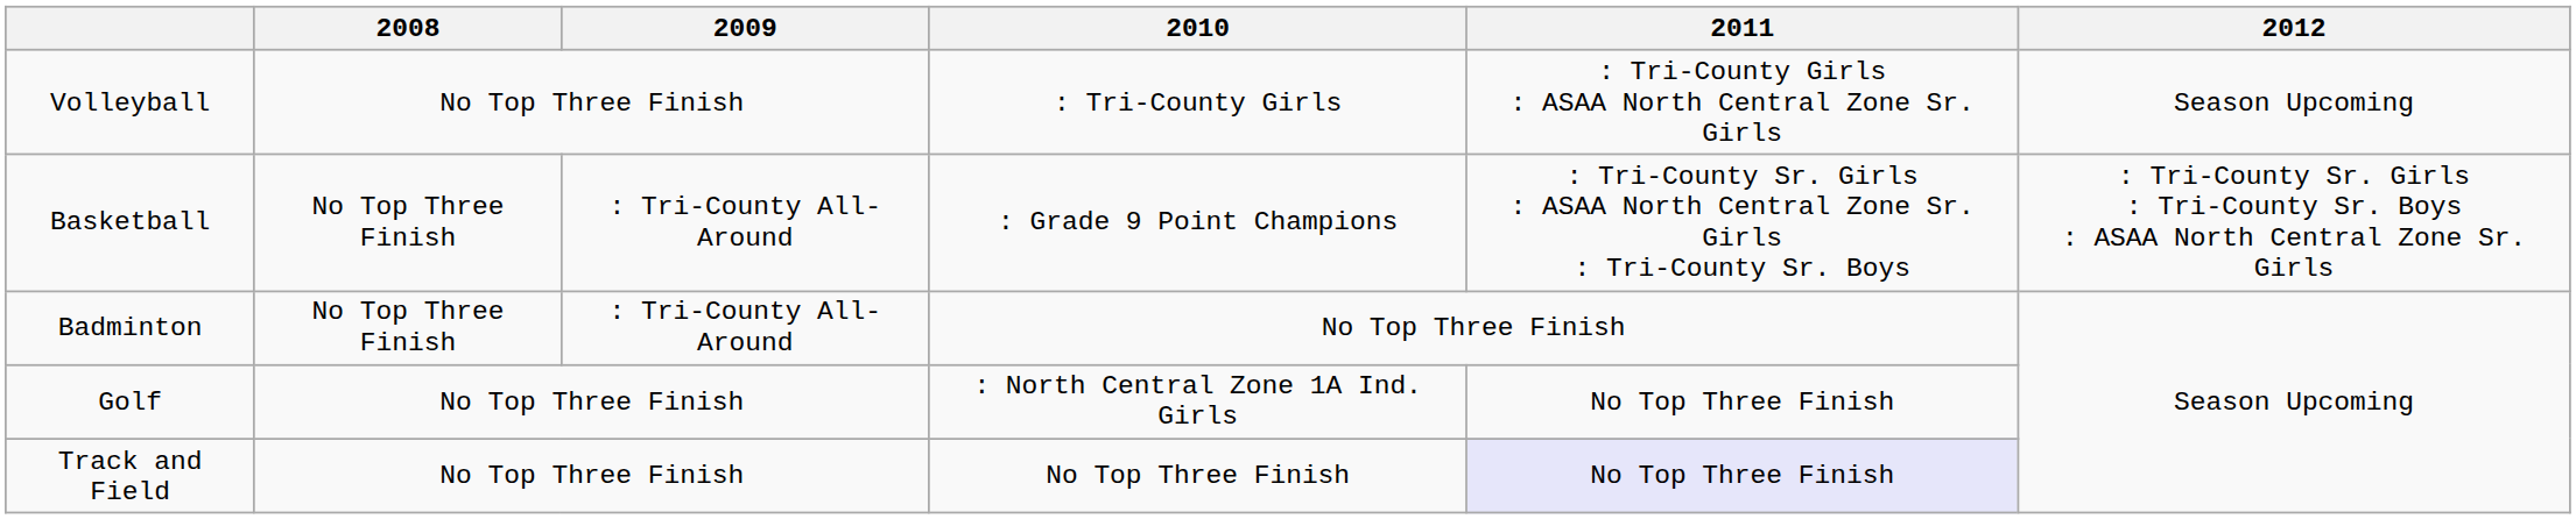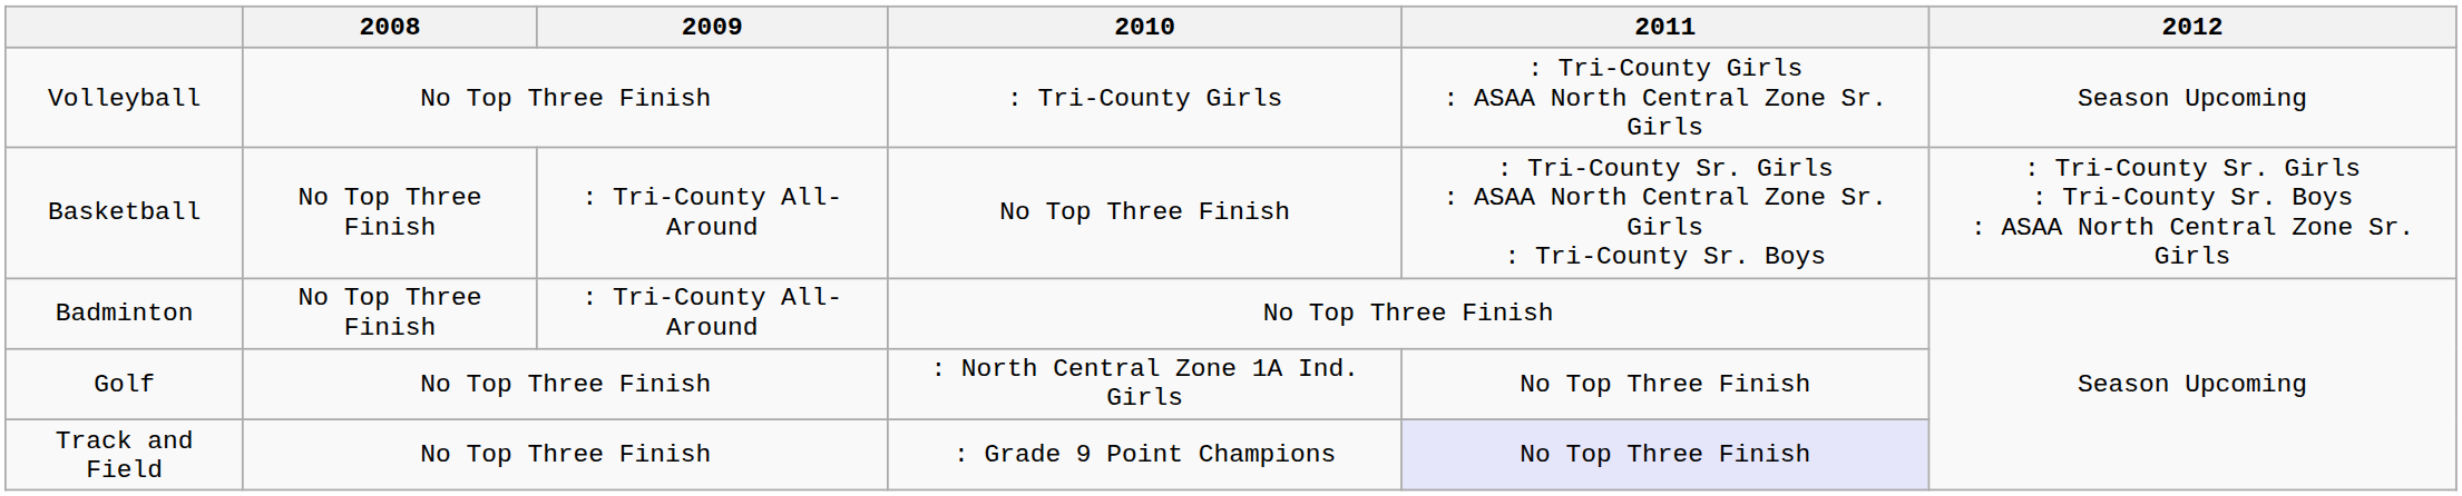 <table class="wikitable" style="text-align:center;float:left">
 <tr>
 <th></th>
 <th>2008</th>
 <th>2009</th>
 <th>2010</th>
 <th>2011</th>
 <th>2012</th>
 </tr>
 <tr>
 <td>Volleyball</td>
 <td colspan=2>No Top Three Finish</td>
 <td>:  Tri-County Girls</td>
 <td>:  Tri-County Girls <br> : ASAA North Central Zone Sr. Girls</td>
 <td>Season Upcoming</td>
 </tr>
 <tr>
 <td>Basketball</td>
 <td>No Top Three Finish</td>
 <td>: Tri-County All-Around</td>
-<td>:  Grade 9 Point Champions</td>
+<td>No Top Three Finish</td>
 <td>:  Tri-County Sr. Girls <br> : ASAA North Central Zone Sr. Girls <br> : Tri-County Sr. Boys</td>
 <td>:  Tri-County Sr. Girls <br> : Tri-County Sr. Boys <br> : ASAA North Central Zone Sr. Girls</td>
 </tr>
 <tr>
 <td>Badminton</td>
 <td>No Top Three Finish</td>
 <td>: Tri-County All-Around</td>
 <td colspan=2>No Top Three Finish</td>
 <td rowspan=3>Season Upcoming</td>
 </tr>
 <tr>
 <td>Golf</td>
 <td colspan=2>No Top Three Finish</td>
 <td>: North Central Zone 1A Ind. Girls</td>
 <td>No Top Three Finish</td>
 </tr>
 <tr>
 <td>Track and Field</td>
 <td colspan=2>No Top Three Finish</td>
-<td>No Top Three Finish</td>
+<td>:  Grade 9 Point Champions</td>
 <td style="background: lavender;">No Top Three Finish</td>
 </tr>
 </table>
